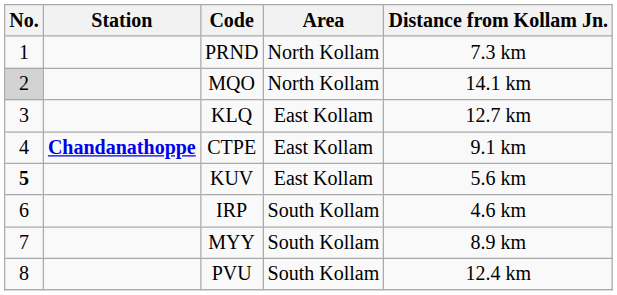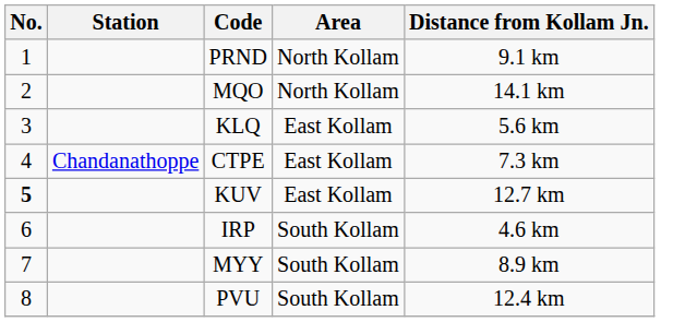 <table class="wikitable plainrowheaders unsortable" style="text-align:center">
 <tr>
 <th scope="col">No.</th>
 <th scope="col">Station</th>
 <th scope="col">Code</th>
 <th scope="col">Area</th>
 <th scope="col">Distance from Kollam Jn.</th>
 </tr>
 <tr>
 <td>1</td>
 <td></td>
 <td>PRND</td>
 <td>North Kollam</td>
-<td>7.3 km</td>
+<td>9.1 km</td>
 </tr>
 <tr>
-<td style="background: lightgrey;">2</td>
+<td>2</td>
 <td></td>
 <td>MQO</td>
 <td>North Kollam</td>
 <td>14.1 km</td>
 </tr>
 <tr>
 <td>3</td>
 <td></td>
 <td>KLQ</td>
 <td>East Kollam</td>
-<td>12.7 km</td>
+<td>5.6 km</td>
 </tr>
 <tr>
 <td>4</td>
-<td><strong><a href='#'>Chandanathoppe</a></strong></td>
+<td><a href='#'>Chandanathoppe</a></td>
 <td>CTPE</td>
 <td>East Kollam</td>
-<td>9.1 km</td>
+<td>7.3 km</td>
 </tr>
 <tr>
 <td><strong>5</strong></td>
 <td></td>
 <td>KUV</td>
 <td>East Kollam</td>
-<td>5.6 km</td>
+<td>12.7 km</td>
 </tr>
 <tr>
 <td>6</td>
 <td></td>
 <td>IRP</td>
 <td>South Kollam</td>
 <td>4.6 km</td>
 </tr>
 <tr>
 <td>7</td>
 <td></td>
 <td>MYY</td>
 <td>South Kollam</td>
 <td>8.9 km</td>
 </tr>
 <tr>
 <td>8</td>
 <td></td>
 <td>PVU</td>
 <td>South Kollam</td>
 <td>12.4 km</td>
 </tr>
 <tr>
 </tr>
 </table>
